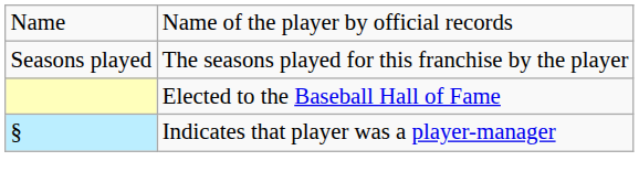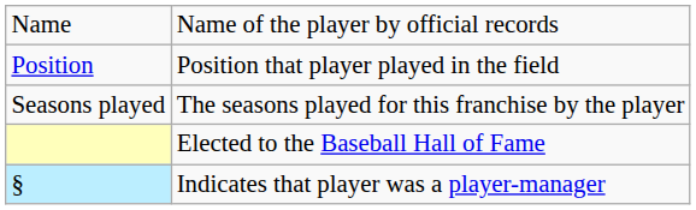 <table class="wikitable">
 <tr>
 <td>Name</td>
 <td>Name of the player by official records</td>
+</tr>
+<tr>
+<td><a href='#'>Position</a></td>
+<td>Position that player played in the field</td>
 </tr>
 <tr>
 <td>Seasons played</td>
 <td>The seasons played for this franchise by the player</td>
 </tr>
 <tr>
 <td style="background-color: #ffffbb"></td>
 <td>Elected to the <a href='#'>Baseball Hall of Fame</a></td>
 </tr>
 <tr>
 <td bgcolor="#bbeeff">§</td>
 <td>Indicates that player was a <a href='#'>player-manager</a></td>
 </tr>
 </table>
